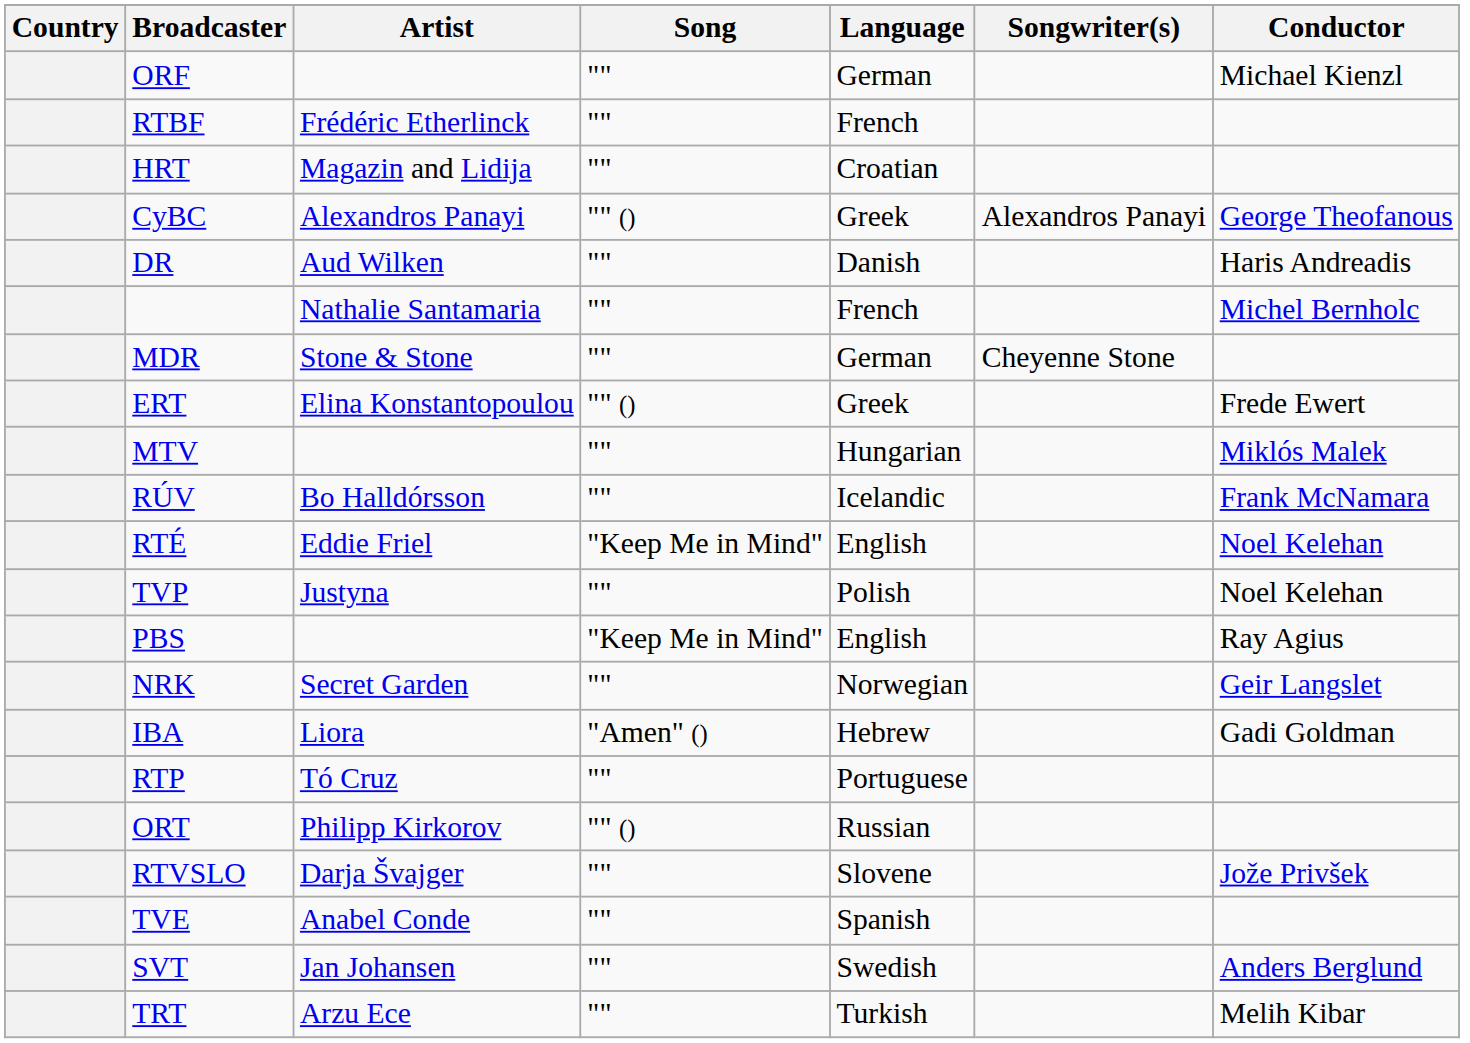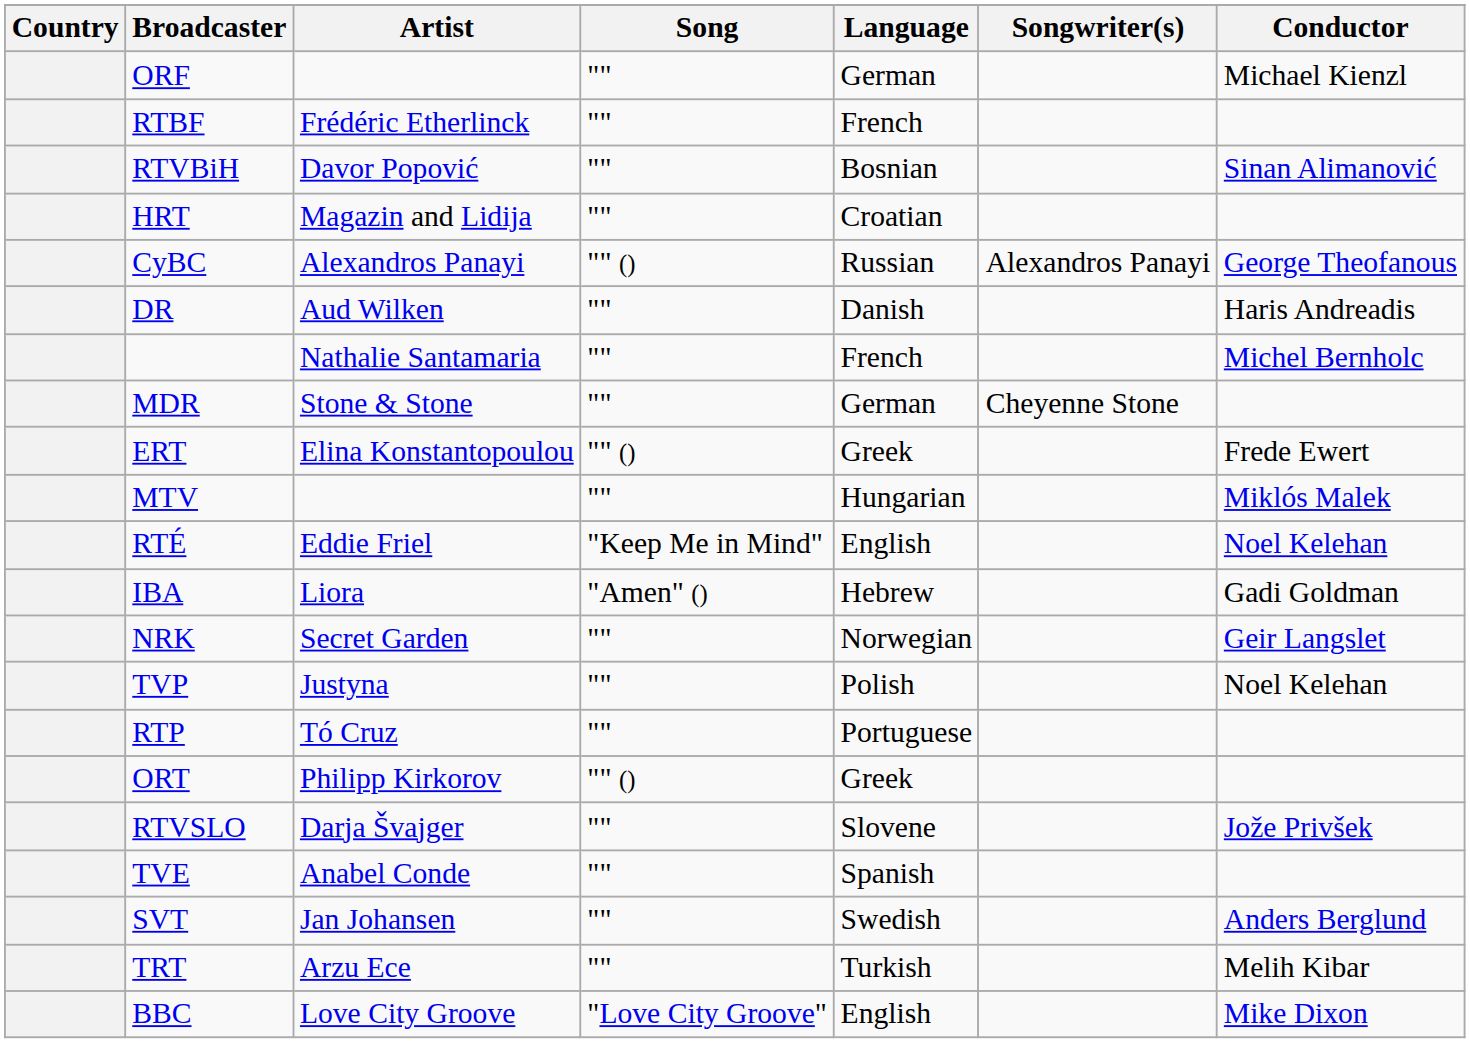 <table class="wikitable plainrowheaders sticky-header">
 <tr>
 </tr>
 <tr>
 <th scope="col">Country</th>
 <th scope="col">Broadcaster</th>
 <th scope="col">Artist</th>
 <th scope="col">Song</th>
 <th scope="col">Language</th>
 <th scope="col">Songwriter(s)</th>
 <th scope="col">Conductor</th>
 </tr>
 <tr>
 <th scope="row"></th>
 <td><a href='#'>ORF</a></td>
 <td></td>
 <td>""</td>
 <td>German</td>
 <td></td>
 <td>Michael Kienzl</td>
 </tr>
 <tr>
 <th scope="row"></th>
 <td><a href='#'>RTBF</a></td>
 <td><a href='#'>Frédéric Etherlinck</a></td>
 <td>""</td>
 <td>French</td>
 <td></td>
 <td></td>
 </tr>
 <tr>
 <th scope="row"></th>
+<td><a href='#'>RTVBiH</a></td>
+<td><a href='#'>Davor Popović</a></td>
+<td>""</td>
+<td>Bosnian</td>
+<td></td>
+<td><a href='#'>Sinan Alimanović</a></td>
+</tr>
+<tr>
+<th scope="row"></th>
 <td><a href='#'>HRT</a></td>
 <td><a href='#'>Magazin</a> and <a href='#'>Lidija</a></td>
 <td>""</td>
 <td>Croatian</td>
 <td></td>
 <td></td>
 </tr>
 <tr>
 <th scope="row"></th>
 <td><a href='#'>CyBC</a></td>
 <td><a href='#'>Alexandros Panayi</a></td>
 <td>"" <small>()</small></td>
-<td>Greek</td>
+<td>Russian</td>
 <td>Alexandros Panayi</td>
 <td><a href='#'>George Theofanous</a></td>
 </tr>
 <tr>
 <th scope="row"></th>
 <td><a href='#'>DR</a></td>
 <td><a href='#'>Aud Wilken</a></td>
 <td>""</td>
 <td>Danish</td>
 <td></td>
 <td>Haris Andreadis</td>
 </tr>
 <tr>
 <th scope="row"></th>
 <td></td>
 <td><a href='#'>Nathalie Santamaria</a></td>
 <td>""</td>
 <td>French</td>
 <td></td>
 <td><a href='#'>Michel Bernholc</a></td>
 </tr>
 <tr>
 <th scope="row"></th>
 <td><a href='#'>MDR</a></td>
 <td><a href='#'>Stone & Stone</a></td>
 <td>""</td>
 <td>German</td>
 <td>Cheyenne Stone</td>
 <td></td>
 </tr>
 <tr>
 <th scope="row"></th>
 <td><a href='#'>ERT</a></td>
 <td><a href='#'>Elina Konstantopoulou</a></td>
 <td>"" <small>()</small></td>
 <td>Greek</td>
 <td></td>
 <td>Frede Ewert</td>
 </tr>
 <tr>
 <th scope="row"></th>
 <td><a href='#'>MTV</a></td>
 <td></td>
 <td>""</td>
 <td>Hungarian</td>
 <td></td>
 <td><a href='#'>Miklós Malek</a></td>
 </tr>
 <tr>
 <th scope="row"></th>
-<td><a href='#'>RÚV</a></td>
-<td><a href='#'>Bo Halldórsson</a></td>
-<td>""</td>
-<td>Icelandic</td>
-<td></td>
-<td><a href='#'>Frank McNamara</a></td>
-</tr>
-<tr>
-<th scope="row"></th>
 <td><a href='#'>RTÉ</a></td>
 <td><a href='#'>Eddie Friel</a></td>
 <td>"Keep Me in Mind"</td>
 <td>English</td>
 <td></td>
 <td><a href='#'>Noel Kelehan</a></td>
 </tr>
 <tr>
 <th scope="row"></th>
-<td><a href='#'>TVP</a></td>
-<td><a href='#'>Justyna</a></td>
-<td>""</td>
-<td>Polish</td>
+<td><a href='#'>IBA</a></td>
+<td><a href='#'>Liora</a></td>
+<td>"Amen" <small>()</small></td>
+<td>Hebrew</td>
 <td></td>
-<td>Noel Kelehan</td>
-</tr>
-<tr>
-<th scope="row"></th>
-<td><a href='#'>PBS</a></td>
-<td></td>
-<td>"Keep Me in Mind"</td>
-<td>English</td>
-<td></td>
-<td>Ray Agius</td>
+<td>Gadi Goldman</td>
 </tr>
 <tr>
 <th scope="row"></th>
 <td><a href='#'>NRK</a></td>
 <td><a href='#'>Secret Garden</a></td>
 <td>""</td>
 <td>Norwegian</td>
 <td></td>
 <td><a href='#'>Geir Langslet</a></td>
 </tr>
 <tr>
 <th scope="row"></th>
-<td><a href='#'>IBA</a></td>
-<td><a href='#'>Liora</a></td>
-<td>"Amen" <small>()</small></td>
-<td>Hebrew</td>
+<td><a href='#'>TVP</a></td>
+<td><a href='#'>Justyna</a></td>
+<td>""</td>
+<td>Polish</td>
 <td></td>
-<td>Gadi Goldman</td>
+<td>Noel Kelehan</td>
 </tr>
 <tr>
 <th scope="row"></th>
 <td><a href='#'>RTP</a></td>
 <td><a href='#'>Tó Cruz</a></td>
 <td>""</td>
 <td>Portuguese</td>
 <td></td>
 <td></td>
 </tr>
 <tr>
 <th scope="row"></th>
 <td><a href='#'>ORT</a></td>
 <td><a href='#'>Philipp Kirkorov</a></td>
 <td>"" <small>()</small></td>
-<td>Russian</td>
+<td>Greek</td>
 <td></td>
 <td></td>
 </tr>
 <tr>
 <th scope="row"></th>
 <td><a href='#'>RTVSLO</a></td>
 <td><a href='#'>Darja Švajger</a></td>
 <td>""</td>
 <td>Slovene</td>
 <td></td>
 <td><a href='#'>Jože Privšek</a></td>
 </tr>
 <tr>
 <th scope="row"></th>
 <td><a href='#'>TVE</a></td>
 <td><a href='#'>Anabel Conde</a></td>
 <td>""</td>
 <td>Spanish</td>
 <td></td>
 <td></td>
 </tr>
 <tr>
 <th scope="row"></th>
 <td><a href='#'>SVT</a></td>
 <td><a href='#'>Jan Johansen</a></td>
 <td>""</td>
 <td>Swedish</td>
 <td></td>
 <td><a href='#'>Anders Berglund</a></td>
 </tr>
 <tr>
 <th scope="row"></th>
 <td><a href='#'>TRT</a></td>
 <td><a href='#'>Arzu Ece</a></td>
 <td>""</td>
 <td>Turkish</td>
 <td></td>
 <td>Melih Kibar</td>
 </tr>
+<tr>
+<th scope="row"></th>
+<td><a href='#'>BBC</a></td>
+<td><a href='#'>Love City Groove</a></td>
+<td>"<a href='#'>Love City Groove</a>"</td>
+<td>English</td>
+<td></td>
+<td><a href='#'>Mike Dixon</a></td>
+</tr>
 </table>
